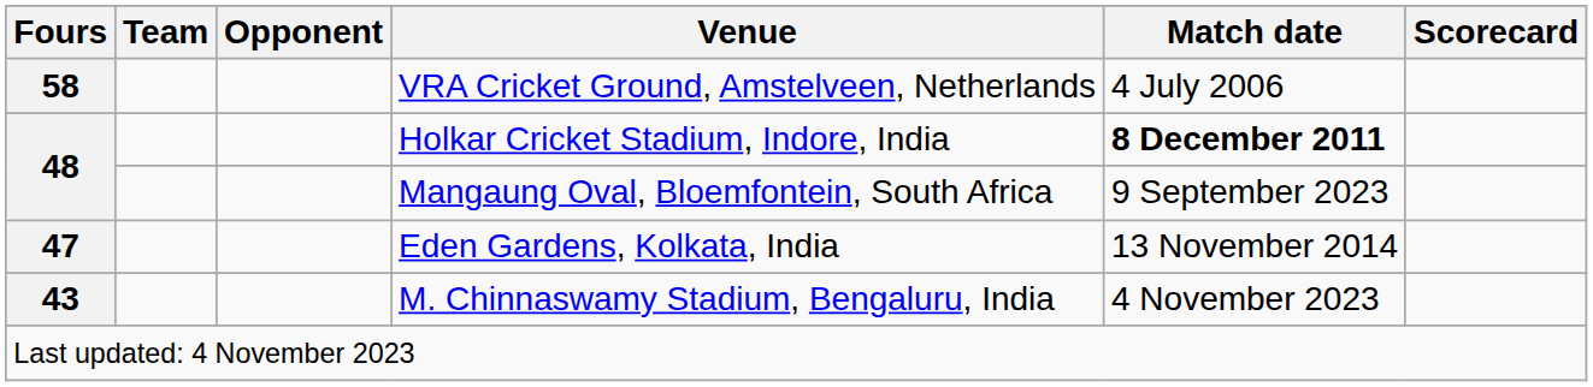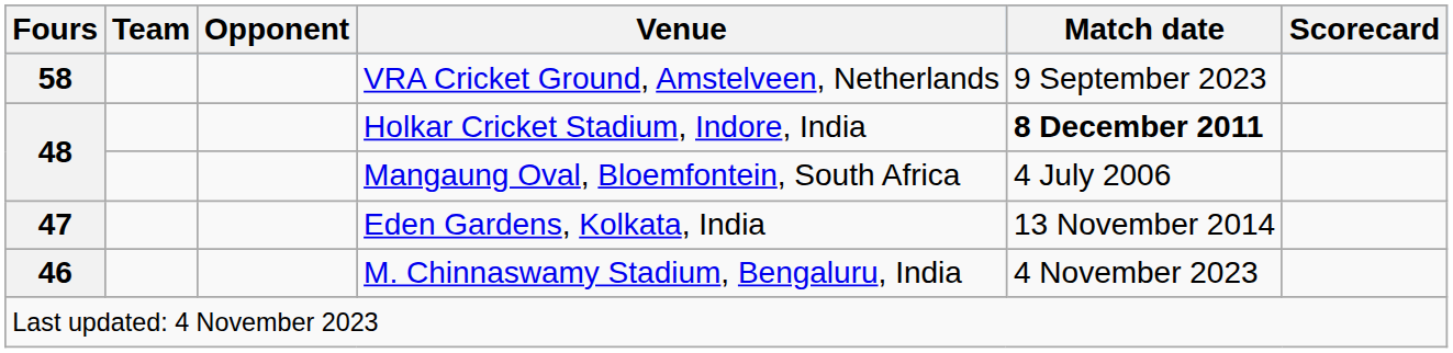 <table class="wikitable plainrowheaders sortable">
 <tr style="background:#9cf;">
 <th>Fours</th>
 <th>Team</th>
 <th>Opponent</th>
 <th>Venue</th>
 <th>Match date</th>
 <th>Scorecard</th>
 </tr>
 <tr>
 <th>58</th>
 <td></td>
 <td></td>
 <td><a href='#'>VRA Cricket Ground</a>, <a href='#'>Amstelveen</a>, Netherlands</td>
-<td>4 July 2006</td>
+<td>9 September 2023</td>
 <td></td>
 </tr>
 <tr>
 <th rowspan=2>48</th>
 <td></td>
 <td></td>
 <td><a href='#'>Holkar Cricket Stadium</a>, <a href='#'>Indore</a>, India</td>
 <td><strong>8 December 2011</strong></td>
 <td></td>
 </tr>
 <tr>
 <td></td>
 <td></td>
 <td><a href='#'>Mangaung Oval</a>, <a href='#'>Bloemfontein</a>, South Africa</td>
-<td>9 September 2023</td>
+<td>4 July 2006</td>
 <td></td>
 </tr>
 <tr>
 <th>47</th>
 <td></td>
 <td></td>
 <td><a href='#'>Eden Gardens</a>, <a href='#'>Kolkata</a>, India</td>
 <td>13 November 2014</td>
 <td></td>
 </tr>
 <tr>
-<th>43</th>
+<th>46</th>
 <td></td>
 <td></td>
 <td><a href='#'>M. Chinnaswamy Stadium</a>, <a href='#'>Bengaluru</a>, India</td>
 <td>4 November 2023</td>
 <td></td>
 </tr>
 <tr class=sortbottom>
 <td colspan=6><small>Last updated: 4 November 2023</small></td>
 </tr>
 </table>
